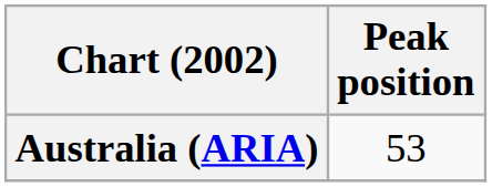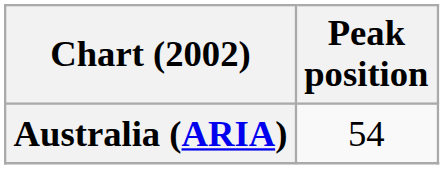 <table class="wikitable sortable plainrowheaders" style="text-align:center">
 <tr>
 <th scope="col">Chart (2002)</th>
 <th scope="col">Peak<br>position</th>
 </tr>
 <tr>
 <th scope="row">Australia (<a href='#'>ARIA</a>)</th>
-<td>53</td>
+<td>54</td>
 </tr>
 <tr>
 </tr>
 <tr>
 </tr>
 </table>
